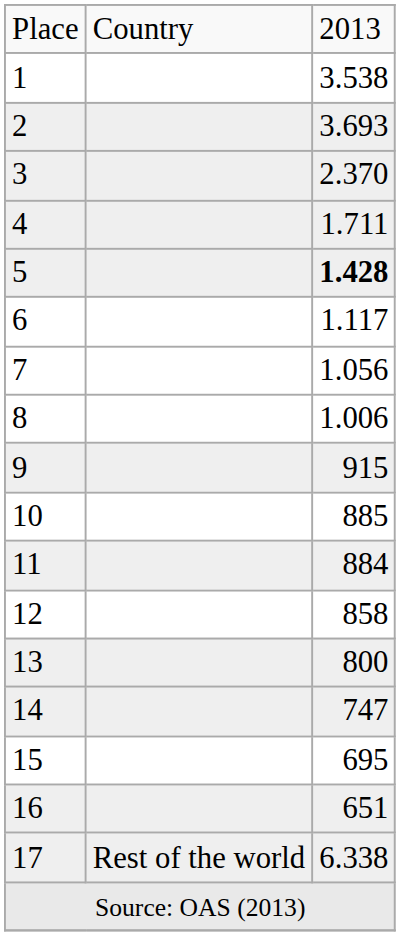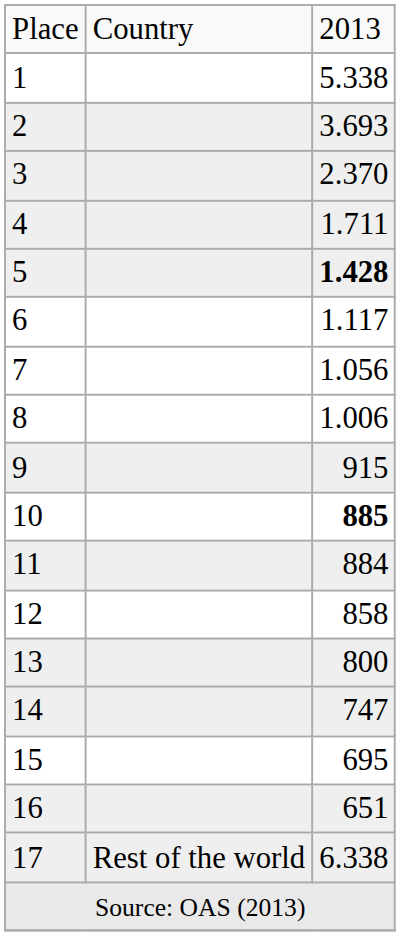 <table class="wikitable">
 <tr>
 <td>Place</td>
 <td>Country</td>
 <td>2013</td>
 </tr>
 <tr bgcolor="ffffff">
 <td>1</td>
 <td></td>
-<td align=right>3.538</td>
+<td align=right>5.338</td>
 </tr>
 <tr bgcolor="efefef">
 <td>2</td>
 <td></td>
 <td align=right>3.693</td>
 </tr>
 <tr bgcolor="efefef">
 <td>3</td>
 <td></td>
 <td align=right>2.370</td>
 </tr>
 <tr bgcolor="efefef">
 <td>4</td>
 <td></td>
 <td align=right>1.711</td>
 </tr>
 <tr bgcolor="efefef">
 <td>5</td>
 <td></td>
 <td align=right><strong>1.428</strong></td>
 </tr>
 <tr bgcolor="ffffff">
 <td>6</td>
 <td></td>
 <td align=right>1.117</td>
 </tr>
 <tr bgcolor="ffffff">
 <td>7</td>
 <td></td>
 <td align=right>1.056</td>
 </tr>
 <tr bgcolor="ffffff">
 <td>8</td>
 <td></td>
 <td align=right>1.006</td>
 </tr>
 <tr bgcolor="efefef">
 <td>9</td>
 <td></td>
 <td align=right>915</td>
 </tr>
 <tr bgcolor="ffffff">
 <td>10</td>
 <td></td>
-<td align=right>885</td>
+<td align=right><strong>885</strong></td>
 </tr>
 <tr bgcolor="efefef">
 <td>11</td>
 <td></td>
 <td align=right>884</td>
 </tr>
 <tr bgcolor="ffffff">
 <td>12</td>
 <td></td>
 <td align=right>858</td>
 </tr>
 <tr bgcolor="efefef">
 <td>13</td>
 <td></td>
 <td align=right>800</td>
 </tr>
 <tr bgcolor="efefef">
 <td>14</td>
 <td></td>
 <td align=right>747</td>
 </tr>
 <tr bgcolor="ffffff">
 <td>15</td>
 <td></td>
 <td align=right>695</td>
 </tr>
 <tr bgcolor="efefef">
 <td>16</td>
 <td></td>
 <td align=right>651</td>
 </tr>
 <tr bgcolor="efefef">
 <td>17</td>
 <td>Rest of the world</td>
 <td align=right>6.338</td>
 </tr>
 <tr bgcolor="ffffff">
 <td colspan=3 style="background:#e9e9e9;" align=center><small>Source: OAS (2013)</small></td>
 </tr>
 <tr>
 </tr>
 </table>
